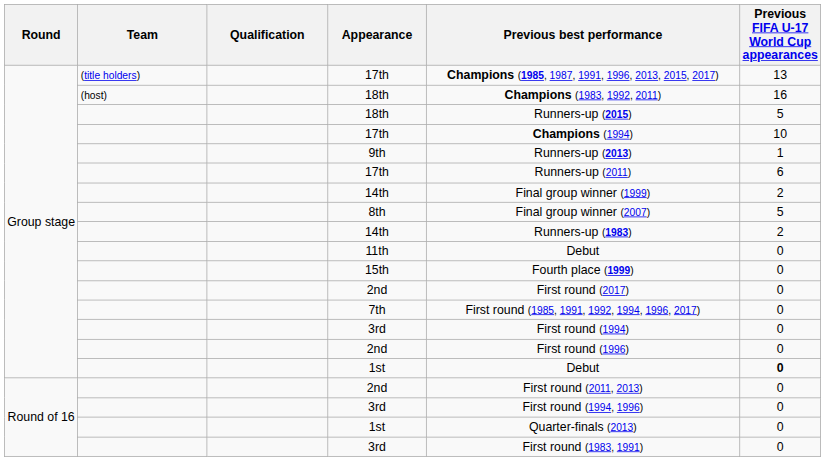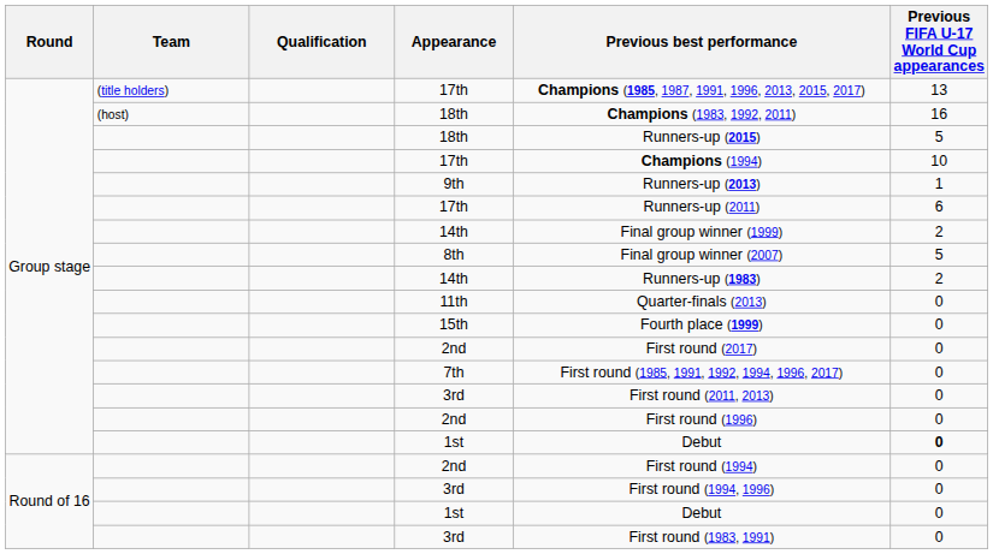 <table class="wikitable sortable">
 <tr>
 <th>Round</th>
 <th width=160px>Team</th>
 <th width=150px>Qualification</th>
 <th width=120px data-sort-type="number">Appearance</th>
 <th width=400px>Previous best performance</th>
 <th width=90px>Previous <a href='#'>FIFA U-17 World Cup</a> <a href='#'>appearances</a></th>
 </tr>
 <tr>
 <td align=center rowspan=16>Group stage</td>
 <td align=left> <small>(<a href='#'>title holders</a>)</small></td>
 <td align=center></td>
 <td align=center>17th</td>
 <td align=center><strong>Champions</strong> <small>(<strong><a href='#'>1985</a></strong>, <a href='#'>1987</a>, <a href='#'>1991</a>, <a href='#'>1996</a>, <a href='#'>2013</a>, <a href='#'>2015</a>, <a href='#'>2017</a>)</small></td>
 <td align=center>13</td>
 </tr>
 <tr>
 <td align=left> <small>(host)</small></td>
 <td align=center></td>
 <td align=center>18th</td>
 <td align=center><strong>Champions</strong> <small>(<a href='#'>1983</a>, <a href='#'>1992</a>, <a href='#'>2011</a>)</small></td>
 <td align=center>16</td>
 </tr>
 <tr>
 <td align=left></td>
 <td align=center></td>
 <td align=center>18th</td>
 <td align=center>Runners-up <small>(<strong><a href='#'>2015</a></strong>)</small></td>
 <td align=center>5</td>
 </tr>
 <tr>
 <td align=left></td>
 <td align=center></td>
 <td align=center>17th</td>
 <td align=center><strong>Champions</strong> <small>(<a href='#'>1994</a>)</small></td>
 <td align=center>10</td>
 </tr>
 <tr>
 <td align=left></td>
 <td align=center></td>
 <td align=center>9th</td>
 <td align=center>Runners-up <small>(<strong><a href='#'>2013</a></strong>)</small></td>
 <td align=center>1</td>
 </tr>
 <tr>
 <td align=left></td>
 <td align=center></td>
 <td align=center>17th</td>
 <td align=center>Runners-up <small>(<a href='#'>2011</a>)</small></td>
 <td align=center>6</td>
 </tr>
 <tr>
 <td align=left></td>
 <td align=center></td>
 <td align=center>14th</td>
 <td align=center>Final group winner <small>(<a href='#'>1999</a>)</small></td>
 <td align=center>2</td>
 </tr>
 <tr>
 <td align=left></td>
 <td align=center></td>
 <td align=center>8th</td>
 <td align=center>Final group winner <small>(<a href='#'>2007</a>)</small></td>
 <td align=center>5</td>
 </tr>
 <tr>
 <td align=left></td>
 <td align=center></td>
 <td align=center>14th</td>
 <td align=center>Runners-up <small>(<strong><a href='#'>1983</a></strong>)</small></td>
 <td align=center>2</td>
 </tr>
 <tr>
 <td align=left></td>
 <td align=center></td>
 <td align=center>11th</td>
-<td align=center>Debut</td>
+<td align=center>Quarter-finals <small>(<a href='#'>2013</a>)</small></td>
 <td align=center>0</td>
 </tr>
 <tr>
 <td align=left></td>
 <td align=center></td>
 <td align=center>15th</td>
 <td align=center>Fourth place <small>(<strong><a href='#'>1999</a></strong>)</small></td>
 <td align=center>0</td>
 </tr>
 <tr>
 <td align=left></td>
 <td align=center></td>
 <td align=center>2nd</td>
 <td align=center>First round <small>(<a href='#'>2017</a>)</small></td>
 <td align=center>0</td>
 </tr>
 <tr>
 <td align=left></td>
 <td align=center></td>
 <td align=center>7th</td>
 <td align=center>First round <small>(<a href='#'>1985</a>, <a href='#'>1991</a>, <a href='#'>1992</a>, <a href='#'>1994</a>, <a href='#'>1996</a>, <a href='#'>2017</a>)</small></td>
 <td align=center>0</td>
 </tr>
 <tr>
 <td align=left></td>
 <td align=center></td>
 <td align=center>3rd</td>
-<td align=center>First round <small>(<a href='#'>1994</a>)</small></td>
+<td align=center>First round <small>(<a href='#'>2011</a>, <a href='#'>2013</a>)</small></td>
 <td align=center>0</td>
 </tr>
 <tr>
 <td align=left></td>
 <td align=center></td>
 <td align=center>2nd</td>
 <td align=center>First round <small>(<a href='#'>1996</a>)</small></td>
 <td align=center>0</td>
 </tr>
 <tr>
 <td align=left></td>
 <td align=center></td>
 <td align=center>1st</td>
 <td align=center>Debut</td>
 <td align=center><strong>0</strong></td>
 </tr>
 <tr>
 <td align=center rowspan=4>Round of 16</td>
 <td align=left></td>
 <td align=center></td>
 <td align=center>2nd</td>
-<td align=center>First round <small>(<a href='#'>2011</a>, <a href='#'>2013</a>)</small></td>
+<td align=center>First round <small>(<a href='#'>1994</a>)</small></td>
 <td align=center>0</td>
 </tr>
 <tr>
 <td align=left></td>
 <td align=center></td>
 <td align=center>3rd</td>
 <td align=center>First round <small>(<a href='#'>1994</a>, <a href='#'>1996</a>)</small></td>
 <td align=center>0</td>
 </tr>
 <tr>
 <td align=left></td>
 <td align=center></td>
 <td align=center>1st</td>
-<td align=center>Quarter-finals <small>(<a href='#'>2013</a>)</small></td>
+<td align=center>Debut</td>
 <td align=center>0</td>
 </tr>
 <tr>
 <td align=left></td>
 <td align=center></td>
 <td align=center>3rd</td>
 <td align=center>First round <small>(<a href='#'>1983</a>, <a href='#'>1991</a>)</small></td>
 <td align=center>0</td>
 </tr>
 </table>
